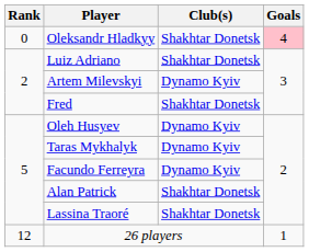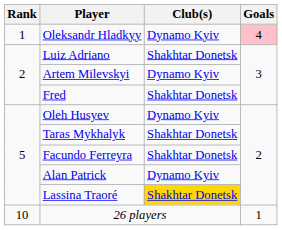 <table class="wikitable">
 <tr>
 <th>Rank</th>
 <th>Player</th>
 <th>Club(s)</th>
 <th>Goals</th>
 </tr>
 <tr>
-<td align="center">0</td>
+<td align="center">1</td>
 <td> <a href='#'>Oleksandr Hladkyy</a></td>
-<td><a href='#'>Shakhtar Donetsk</a></td>
+<td><a href='#'>Dynamo Kyiv</a></td>
 <td align="center" style="background: pink;">4</td>
 </tr>
 <tr>
 <td align="center" rowspan="3">2</td>
 <td> <a href='#'>Luiz Adriano</a></td>
 <td><a href='#'>Shakhtar Donetsk</a></td>
 <td align="center" rowspan="3">3</td>
 </tr>
 <tr>
 <td> <a href='#'>Artem Milevskyi</a></td>
 <td><a href='#'>Dynamo Kyiv</a></td>
 </tr>
 <tr>
 <td> <a href='#'>Fred</a></td>
 <td><a href='#'>Shakhtar Donetsk</a></td>
 </tr>
 <tr>
 <td align="center" rowspan="5">5</td>
 <td> <a href='#'>Oleh Husyev</a></td>
 <td><a href='#'>Dynamo Kyiv</a></td>
 <td align="center" rowspan="5">2</td>
 </tr>
 <tr>
 <td> <a href='#'>Taras Mykhalyk</a></td>
+<td><a href='#'>Shakhtar Donetsk</a></td>
+</tr>
+<tr>
+<td> <a href='#'>Facundo Ferreyra</a></td>
+<td><a href='#'>Shakhtar Donetsk</a></td>
+</tr>
+<tr>
+<td> <a href='#'>Alan Patrick</a></td>
 <td><a href='#'>Dynamo Kyiv</a></td>
 </tr>
 <tr>
-<td> <a href='#'>Facundo Ferreyra</a></td>
-<td><a href='#'>Dynamo Kyiv</a></td>
+<td> <a href='#'>Lassina Traoré</a></td>
+<td style="background: gold;"><a href='#'>Shakhtar Donetsk</a></td>
 </tr>
 <tr>
-<td> <a href='#'>Alan Patrick</a></td>
-<td><a href='#'>Shakhtar Donetsk</a></td>
-</tr>
-<tr>
-<td> <a href='#'>Lassina Traoré</a></td>
-<td><a href='#'>Shakhtar Donetsk</a></td>
-</tr>
-<tr>
-<td align="center">12</td>
+<td align="center">10</td>
 <td align="center" colspan="2"><em>26 players</em></td>
 <td align="center">1</td>
 </tr>
 </table>
